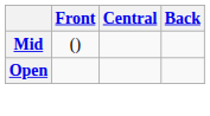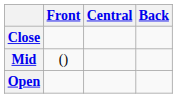 <table class="wikitable" style="text-align:center;">
 <tr>
 <th></th>
 <th><a href='#'>Front</a></th>
 <th><a href='#'>Central</a></th>
 <th><a href='#'>Back</a></th>
+</tr>
+<tr>
+<th><a href='#'>Close</a></th>
+<td></td>
+<td></td>
+<td></td>
 </tr>
 <tr>
 <th><a href='#'>Mid</a></th>
 <td>()</td>
 <td></td>
 <td></td>
 </tr>
 <tr>
 <th><a href='#'>Open</a></th>
 <td></td>
 <td></td>
 <td></td>
 </tr>
 </table>
